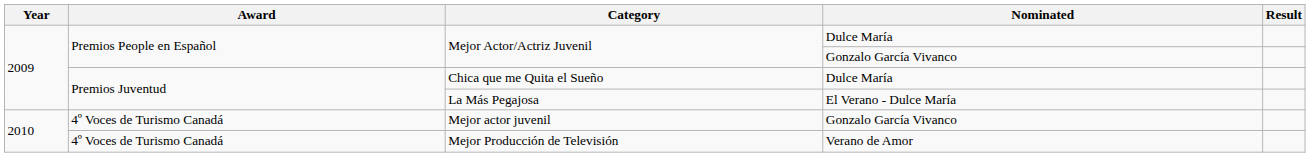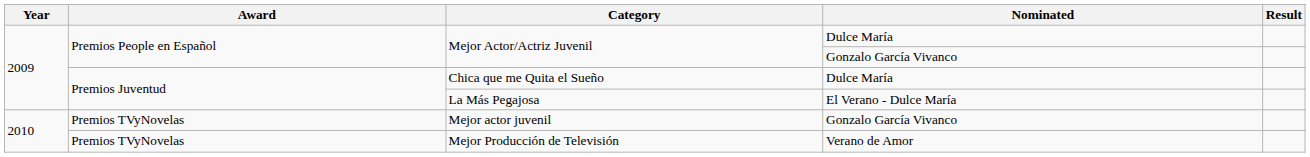 <table class="wikitable" style="table-layout: fixed;">
 <tr>
 <th width="5%">Year</th>
 <th width="30%">Award</th>
 <th width="30%">Category</th>
 <th width="50%">Nominated</th>
 <th width="10%">Result</th>
 </tr>
 <tr>
 <td rowspan="4">2009</td>
 <td rowspan="2">Premios People en Español</td>
 <td rowspan="2">Mejor Actor/Actriz Juvenil</td>
 <td>Dulce María</td>
 <td></td>
 </tr>
 <tr>
 <td>Gonzalo García Vivanco</td>
 <td></td>
 </tr>
 <tr>
 <td rowspan="2">Premios Juventud</td>
 <td>Chica que me Quita el Sueño</td>
 <td>Dulce María</td>
 <td></td>
 </tr>
 <tr>
 <td>La Más Pegajosa</td>
 <td>El Verano - Dulce María</td>
 <td></td>
 </tr>
 <tr>
 <td rowspan="2">2010</td>
-<td>4º Voces de Turismo Canadá</td>
+<td>Premios TVyNovelas</td>
 <td>Mejor actor juvenil</td>
 <td>Gonzalo García Vivanco</td>
 <td></td>
 </tr>
 <tr>
-<td>4º Voces de Turismo Canadá</td>
+<td>Premios TVyNovelas</td>
 <td>Mejor Producción de Televisión</td>
 <td>Verano de Amor</td>
 <td></td>
 </tr>
 </table>
